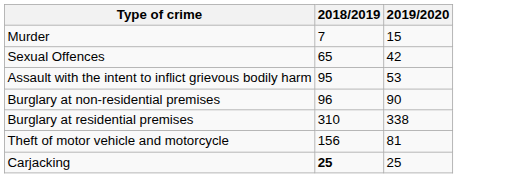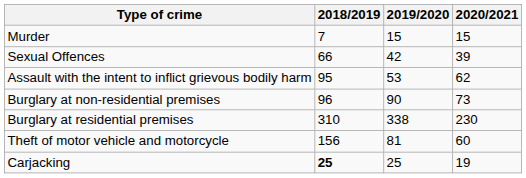 <table class="wikitable">
 <tr>
 <th>Type of crime</th>
 <th>2018/2019</th>
 <th>2019/2020</th>
+<th>2020/2021</th>
 </tr>
 <tr>
 <td>Murder</td>
 <td>7</td>
 <td>15</td>
+<td>15</td>
 </tr>
 <tr>
 <td>Sexual Offences</td>
-<td>65</td>
+<td>66</td>
 <td>42</td>
+<td>39</td>
 </tr>
 <tr>
 <td>Assault with the intent to inflict grievous bodily harm</td>
 <td>95</td>
 <td>53</td>
+<td>62</td>
 </tr>
 <tr>
 <td>Burglary at non-residential premises</td>
 <td>96</td>
 <td>90</td>
+<td>73</td>
 </tr>
 <tr>
 <td>Burglary at residential premises</td>
 <td>310</td>
 <td>338</td>
+<td>230</td>
 </tr>
 <tr>
 <td>Theft of motor vehicle and motorcycle</td>
 <td>156</td>
 <td>81</td>
+<td>60</td>
 </tr>
 <tr>
 <td>Carjacking</td>
 <td><strong>25</strong></td>
 <td>25</td>
+<td>19</td>
 </tr>
 </table>
